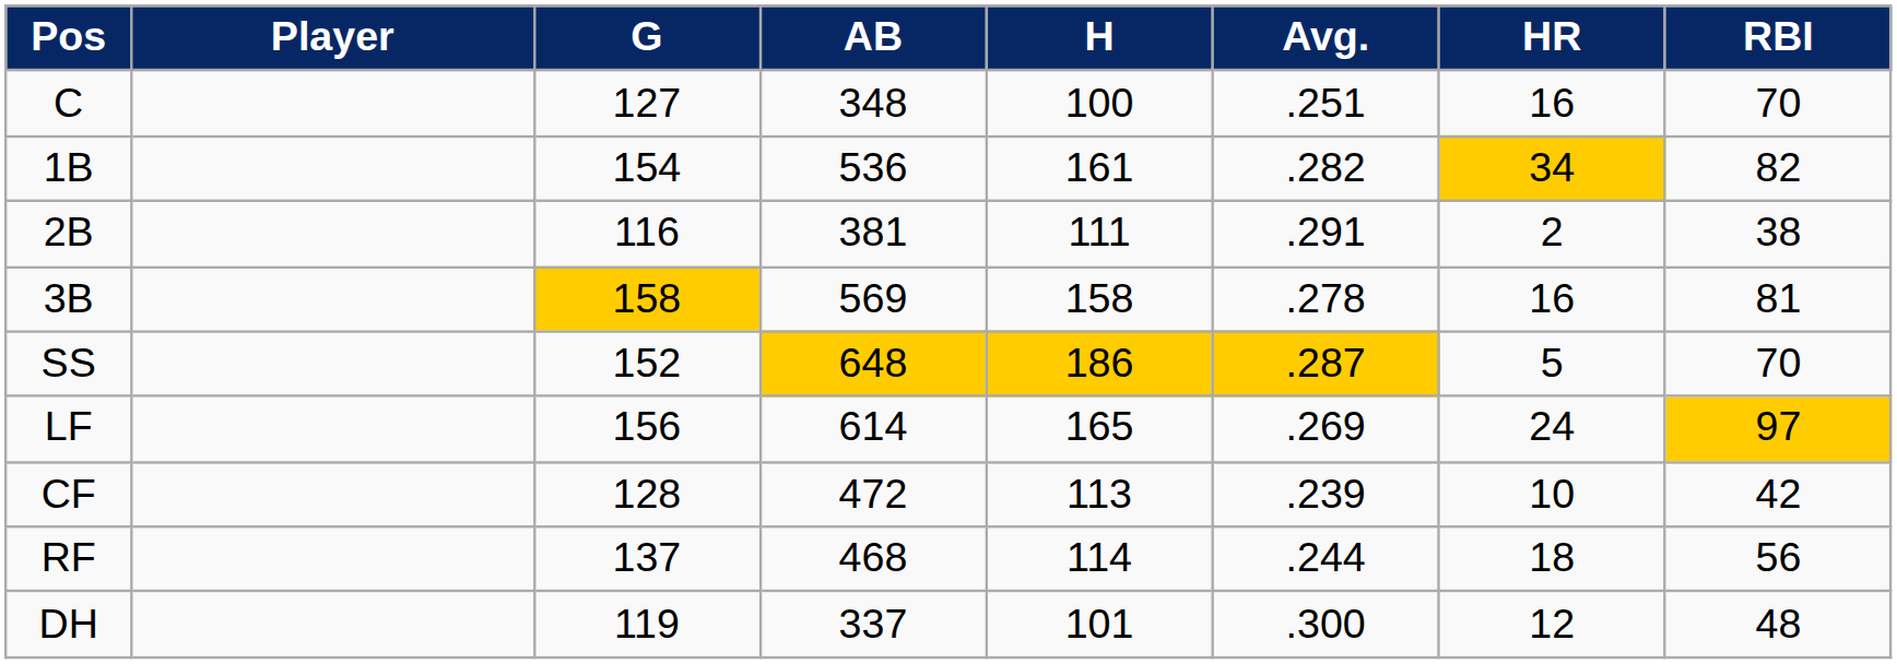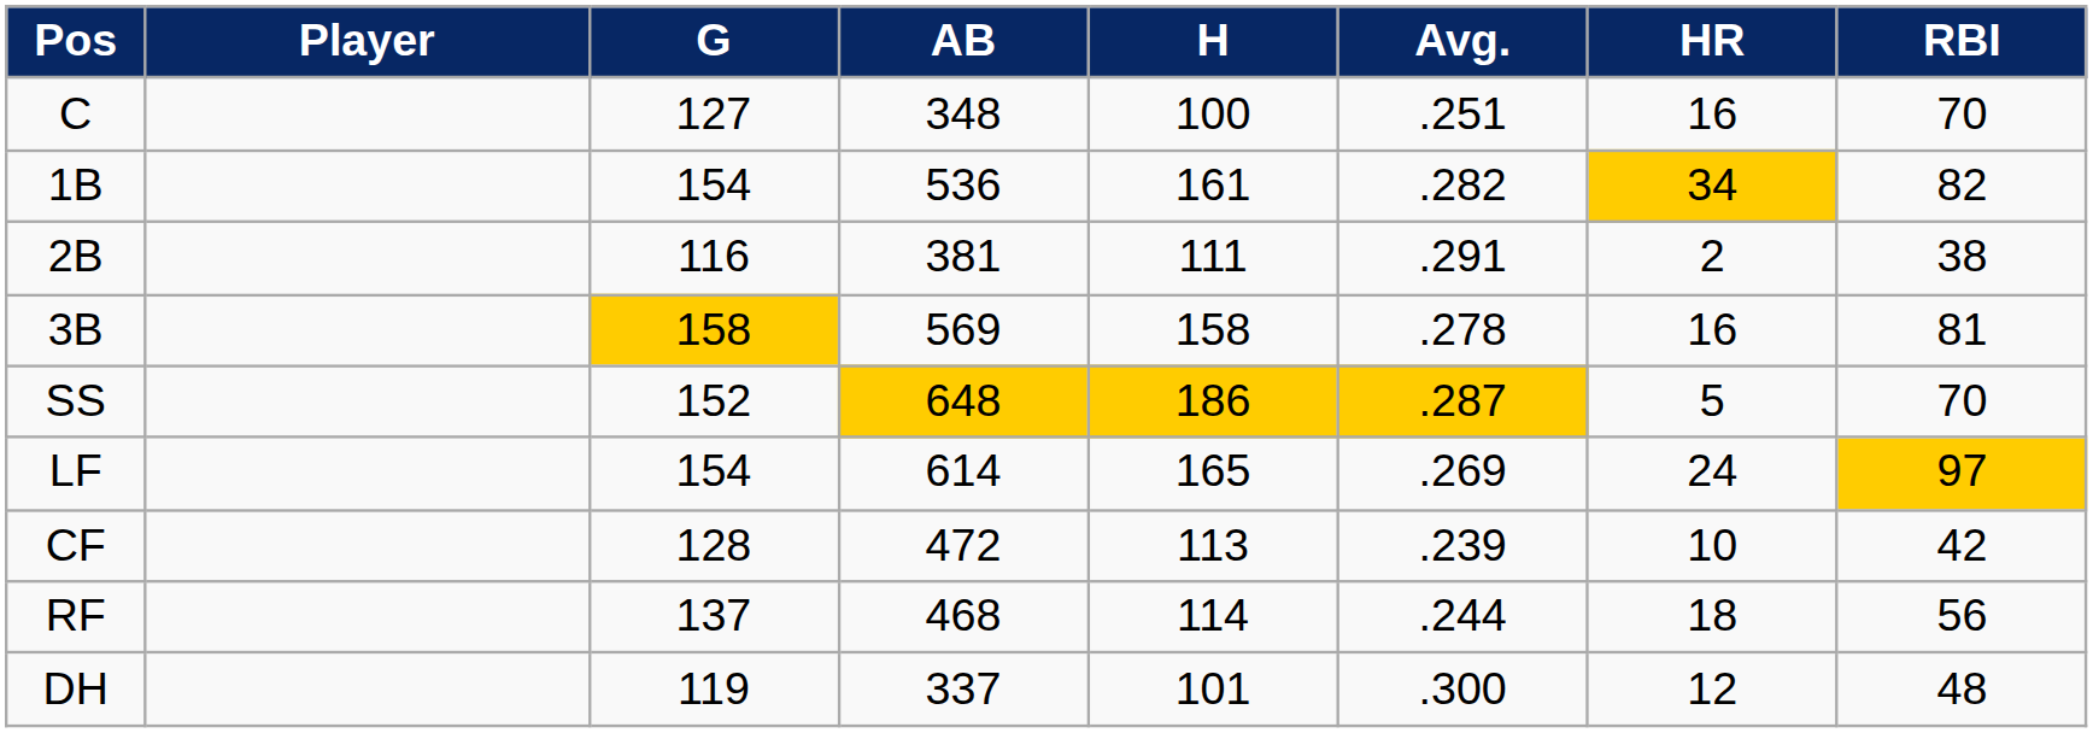 <table class="wikitable sortable">
 <tr>
 <th style="background:#072764;color:white;" width="5%">Pos</th>
 <th style="background:#072764;color:white;" width="16%">Player</th>
 <th style="background:#072764;color:white;" width="9%">G</th>
 <th style="background:#072764;color:white;" width="9%">AB</th>
 <th style="background:#072764;color:white;" width="9%">H</th>
 <th style="background:#072764;color:white;" width="9%">Avg.</th>
 <th style="background:#072764;color:white;" width="9%">HR</th>
 <th style="background:#072764;color:white;" width="9%">RBI</th>
 </tr>
 <tr align="center">
 <td>C</td>
 <td></td>
 <td>127</td>
 <td>348</td>
 <td>100</td>
 <td>.251</td>
 <td>16</td>
 <td>70</td>
 </tr>
 <tr align="center">
 <td>1B</td>
 <td></td>
 <td>154</td>
 <td>536</td>
 <td>161</td>
 <td>.282</td>
 <td bgcolor="#FFCC00">34</td>
 <td>82</td>
 </tr>
 <tr align="center">
 <td>2B</td>
 <td></td>
 <td>116</td>
 <td>381</td>
 <td>111</td>
 <td>.291</td>
 <td>2</td>
 <td>38</td>
 </tr>
 <tr align="center">
 <td>3B</td>
 <td></td>
 <td bgcolor="#FFCC00">158</td>
 <td>569</td>
 <td>158</td>
 <td>.278</td>
 <td>16</td>
 <td>81</td>
 </tr>
 <tr align="center">
 <td>SS</td>
 <td></td>
 <td>152</td>
 <td bgcolor="#FFCC00">648</td>
 <td bgcolor="#FFCC00">186</td>
 <td bgcolor="#FFCC00">.287</td>
 <td>5</td>
 <td>70</td>
 </tr>
 <tr align="center">
 <td>LF</td>
 <td></td>
-<td>156</td>
+<td>154</td>
 <td>614</td>
 <td>165</td>
 <td>.269</td>
 <td>24</td>
 <td bgcolor="#FFCC00">97</td>
 </tr>
 <tr align="center">
 <td>CF</td>
 <td></td>
 <td>128</td>
 <td>472</td>
 <td>113</td>
 <td>.239</td>
 <td>10</td>
 <td>42</td>
 </tr>
 <tr align="center">
 <td>RF</td>
 <td></td>
 <td>137</td>
 <td>468</td>
 <td>114</td>
 <td>.244</td>
 <td>18</td>
 <td>56</td>
 </tr>
 <tr align="center">
 <td>DH</td>
 <td></td>
 <td>119</td>
 <td>337</td>
 <td>101</td>
 <td>.300</td>
 <td>12</td>
 <td>48</td>
 </tr>
 </table>
